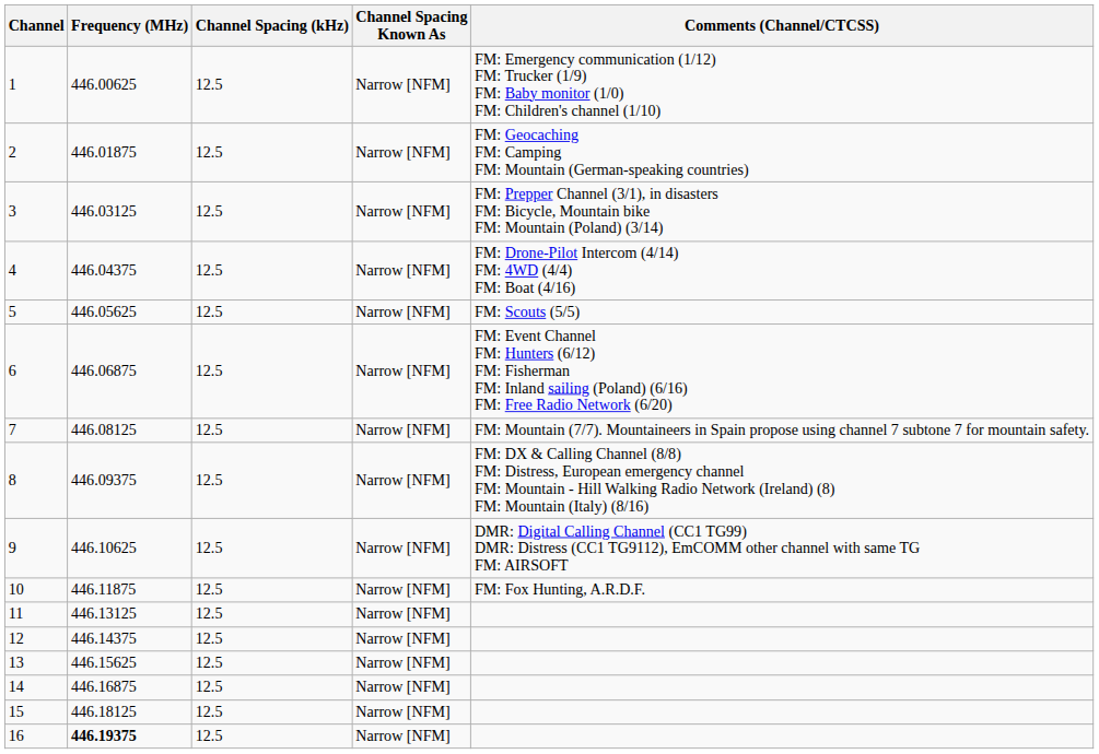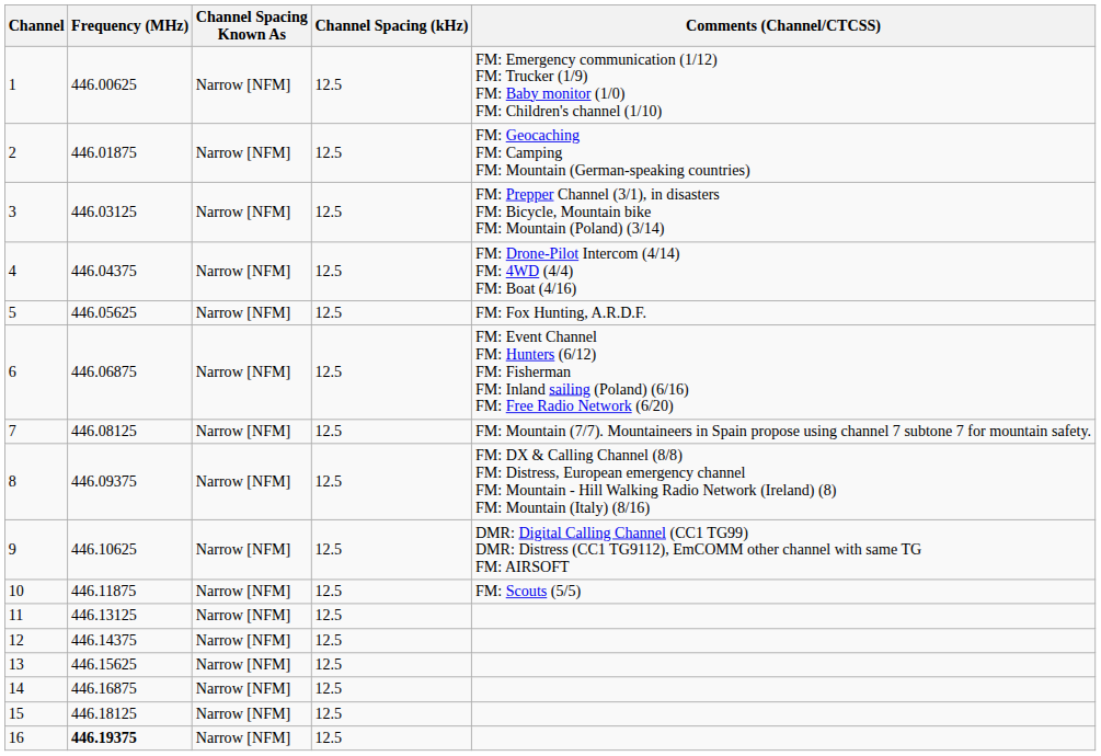 <table class="wikitable">
 <tr>
 <th>Channel</th>
 <th>Frequency (MHz)</th>
+<th>Channel Spacing<br>Known As</th>
 <th>Channel Spacing (kHz)</th>
-<th>Channel Spacing<br>Known As</th>
 <th>Comments (Channel/CTCSS)</th>
 </tr>
 <tr>
 <td>1</td>
 <td>446.00625</td>
+<td>Narrow [NFM]</td>
 <td>12.5</td>
-<td>Narrow [NFM]</td>
 <td>FM: Emergency communication (1/12)<br>FM: Trucker (1/9)<br>FM: <a href='#'>Baby monitor</a> (1/0)<br>FM: Children's channel (1/10)</td>
 </tr>
 <tr>
 <td>2</td>
 <td>446.01875</td>
+<td>Narrow [NFM]</td>
 <td>12.5</td>
-<td>Narrow [NFM]</td>
 <td>FM: <a href='#'>Geocaching</a><br>FM: Camping<br>FM: Mountain (German-speaking countries)</td>
 </tr>
 <tr>
 <td>3</td>
 <td>446.03125</td>
+<td>Narrow [NFM]</td>
 <td>12.5</td>
-<td>Narrow [NFM]</td>
 <td>FM: <a href='#'>Prepper</a> Channel (3/1), in disasters<br>FM: Bicycle, Mountain bike<br>FM: Mountain (Poland) (3/14)</td>
 </tr>
 <tr>
 <td>4</td>
 <td>446.04375</td>
+<td>Narrow [NFM]</td>
 <td>12.5</td>
-<td>Narrow [NFM]</td>
 <td>FM: <a href='#'>Drone-Pilot</a> Intercom (4/14)<br>FM: <a href='#'>4WD</a> (4/4)<br>FM: Boat (4/16)</td>
 </tr>
 <tr>
 <td>5</td>
 <td>446.05625</td>
+<td>Narrow [NFM]</td>
 <td>12.5</td>
-<td>Narrow [NFM]</td>
-<td>FM: <a href='#'>Scouts</a> (5/5)</td>
+<td>FM: Fox Hunting, A.R.D.F.</td>
 </tr>
 <tr>
 <td>6</td>
 <td>446.06875</td>
+<td>Narrow [NFM]</td>
 <td>12.5</td>
-<td>Narrow [NFM]</td>
 <td>FM: Event Channel <br>FM: <a href='#'>Hunters</a> (6/12)<br>FM: Fisherman<br>FM: Inland <a href='#'>sailing</a> (Poland) (6/16)<br>FM: <a href='#'>Free Radio Network</a> (6/20)</td>
 </tr>
 <tr>
 <td>7</td>
 <td>446.08125</td>
+<td>Narrow [NFM]</td>
 <td>12.5</td>
-<td>Narrow [NFM]</td>
 <td>FM: Mountain (7/7). Mountaineers in Spain propose using channel 7 subtone 7 for mountain safety.</td>
 </tr>
 <tr>
 <td>8</td>
 <td>446.09375</td>
+<td>Narrow [NFM]</td>
 <td>12.5</td>
-<td>Narrow [NFM]</td>
 <td>FM: DX & Calling Channel (8/8)<br>FM: Distress, European emergency channel<br>FM: Mountain - Hill Walking Radio Network (Ireland) (8)<br>FM: Mountain (Italy)  (8/16)</td>
 </tr>
 <tr>
 <td>9</td>
 <td>446.10625</td>
+<td>Narrow [NFM]</td>
 <td>12.5</td>
-<td>Narrow [NFM]</td>
 <td>DMR: <a href='#'>Digital Calling Channel</a> (CC1 TG99)<br>DMR: Distress (CC1 TG9112), EmCOMM other channel with same TG<br>FM: AIRSOFT</td>
 </tr>
 <tr>
 <td>10</td>
 <td>446.11875</td>
+<td>Narrow [NFM]</td>
 <td>12.5</td>
-<td>Narrow [NFM]</td>
-<td>FM: Fox Hunting, A.R.D.F.</td>
+<td>FM: <a href='#'>Scouts</a> (5/5)</td>
 </tr>
 <tr>
 <td>11</td>
 <td>446.13125</td>
+<td>Narrow [NFM]</td>
 <td>12.5</td>
-<td>Narrow [NFM]</td>
 <td></td>
 </tr>
 <tr>
 <td>12</td>
 <td>446.14375</td>
+<td>Narrow [NFM]</td>
 <td>12.5</td>
-<td>Narrow [NFM]</td>
 <td></td>
 </tr>
 <tr>
 <td>13</td>
 <td>446.15625</td>
+<td>Narrow [NFM]</td>
 <td>12.5</td>
-<td>Narrow [NFM]</td>
 <td></td>
 </tr>
 <tr>
 <td>14</td>
 <td>446.16875</td>
+<td>Narrow [NFM]</td>
 <td>12.5</td>
-<td>Narrow [NFM]</td>
 <td></td>
 </tr>
 <tr>
 <td>15</td>
 <td>446.18125</td>
+<td>Narrow [NFM]</td>
 <td>12.5</td>
-<td>Narrow [NFM]</td>
 <td></td>
 </tr>
 <tr>
 <td>16</td>
 <td><strong>446.19375</strong></td>
+<td>Narrow [NFM]</td>
 <td>12.5</td>
-<td>Narrow [NFM]</td>
 <td></td>
 </tr>
 </table>
